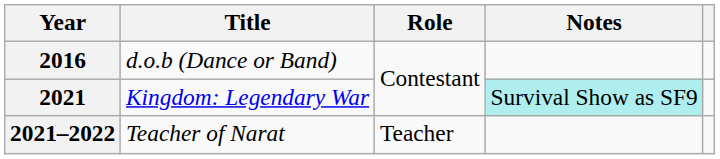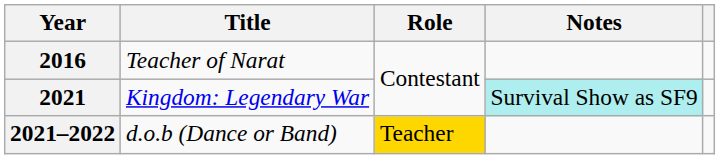 <table class="wikitable sortable plainrowheaders">
 <tr>
 <th scope="col">Year</th>
 <th scope="col">Title</th>
 <th scope="col">Role</th>
 <th scope="col">Notes</th>
 <th scope="col" class="unsortable"></th>
 </tr>
 <tr>
 <th scope="row">2016</th>
-<td><em>d.o.b (Dance or Band)</em></td>
+<td><em>Teacher of Narat</em></td>
 <td rowspan=2>Contestant</td>
 <td></td>
 <td></td>
 </tr>
 <tr>
 <th scope="row">2021</th>
 <td><em><a href='#'>Kingdom: Legendary War</a></em></td>
 <td style="background: paleturquoise;">Survival Show as SF9</td>
 <td></td>
 </tr>
 <tr>
 <th scope="row">2021–2022</th>
-<td><em>Teacher of Narat</em></td>
-<td>Teacher</td>
+<td><em>d.o.b (Dance or Band)</em></td>
+<td style="background: gold;">Teacher</td>
 <td></td>
 <td></td>
 </tr>
 </table>
